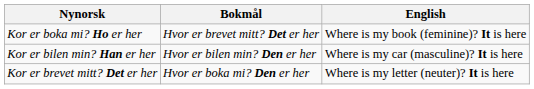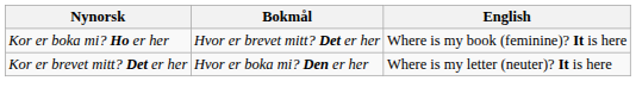 <table class="wikitable">
 <tr>
 <th>Nynorsk</th>
 <th>Bokmål</th>
 <th>English</th>
 </tr>
 <tr>
 <td><em>Kor er boka mi? <strong>Ho</strong> er her</em></td>
 <td><em>Hvor er brevet mitt? <strong>Det</strong> er her</em></td>
 <td>Where is my book (feminine)? <strong>It</strong> is here</td>
 </tr>
 <tr>
-<td><em>Kor er bilen min? <strong>Han</strong> er her</em></td>
-<td><em>Hvor er bilen min? <strong>Den</strong> er her</em></td>
-<td>Where is my car (masculine)? <strong>It</strong> is here</td>
-</tr>
-<tr>
 <td><em>Kor er brevet mitt? <strong>Det</strong> er her</em></td>
 <td><em>Hvor er boka mi? <strong>Den</strong> er her</em></td>
 <td>Where is my letter (neuter)? <strong>It</strong> is here</td>
 </tr>
 </table>
